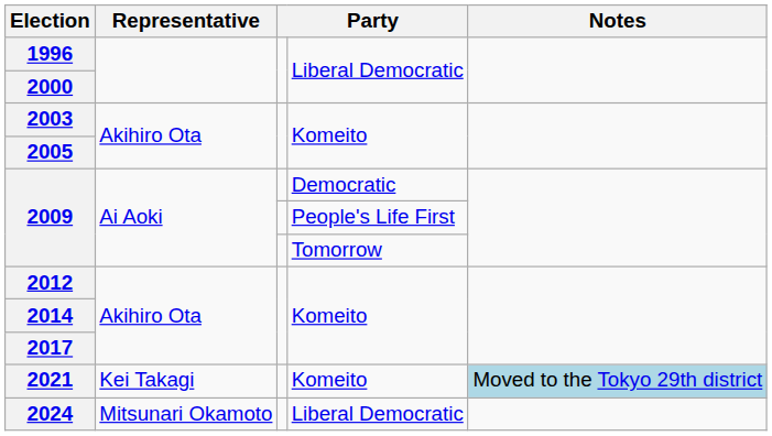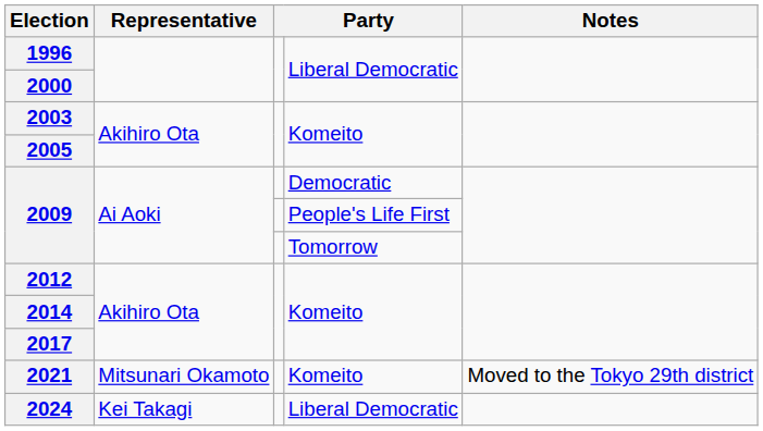 <table class=wikitable>
 <tr valign=bottom>
 <th>Election</th>
 <th>Representative</th>
 <th colspan="2">Party</th>
 <th>Notes</th>
 </tr>
 <tr>
 <th><a href='#'>1996</a></th>
 <td rowspan="2"></td>
 <td rowspan="2" bgcolor=></td>
 <td rowspan="2"><a href='#'>Liberal Democratic</a></td>
 <td rowspan="2"></td>
 </tr>
 <tr>
 <th><a href='#'>2000</a></th>
 </tr>
 <tr>
 <th><a href='#'>2003</a></th>
 <td rowspan="2"><a href='#'>Akihiro Ota</a></td>
 <td rowspan="2" bgcolor=></td>
 <td rowspan="2"><a href='#'>Komeito</a></td>
 <td rowspan="2"></td>
 </tr>
 <tr>
 <th><a href='#'>2005</a></th>
 </tr>
 <tr>
 <th rowspan="3"><a href='#'>2009</a></th>
 <td rowspan="3"><a href='#'>Ai Aoki</a></td>
 <td bgcolor=></td>
 <td><a href='#'>Democratic</a></td>
 <td rowspan="3"></td>
 </tr>
 <tr>
 <td bgcolor=></td>
 <td><a href='#'>People's Life First</a></td>
 </tr>
 <tr>
 <td bgcolor=></td>
 <td><a href='#'>Tomorrow</a></td>
 </tr>
 <tr>
 <th><a href='#'>2012</a></th>
 <td rowspan="3"><a href='#'>Akihiro Ota</a></td>
 <td rowspan="3" bgcolor=></td>
 <td rowspan="3"><a href='#'>Komeito</a></td>
 <td rowspan="3"></td>
 </tr>
 <tr>
 <th><a href='#'>2014</a></th>
 </tr>
 <tr>
 <th><a href='#'>2017</a></th>
 </tr>
 <tr>
 <th><a href='#'>2021</a></th>
-<td><a href='#'>Kei Takagi</a></td>
+<td><a href='#'>Mitsunari Okamoto</a></td>
 <td bgcolor=></td>
 <td><a href='#'>Komeito</a></td>
-<td style="background: lightblue;">Moved to the <a href='#'>Tokyo 29th district</a></td>
+<td>Moved to the <a href='#'>Tokyo 29th district</a></td>
 </tr>
 <tr>
 <th><a href='#'>2024</a></th>
-<td><a href='#'>Mitsunari Okamoto</a></td>
+<td><a href='#'>Kei Takagi</a></td>
 <td bgcolor=></td>
 <td><a href='#'>Liberal Democratic</a></td>
 <td></td>
 </tr>
 </table>
